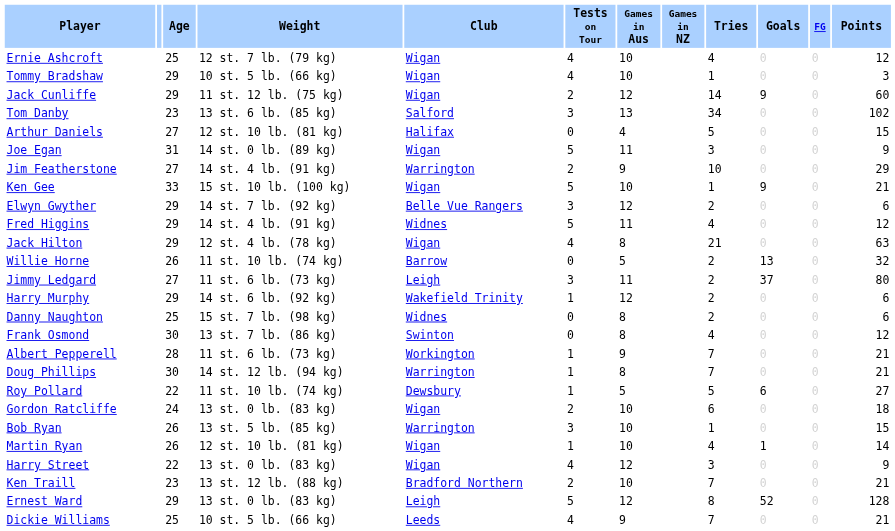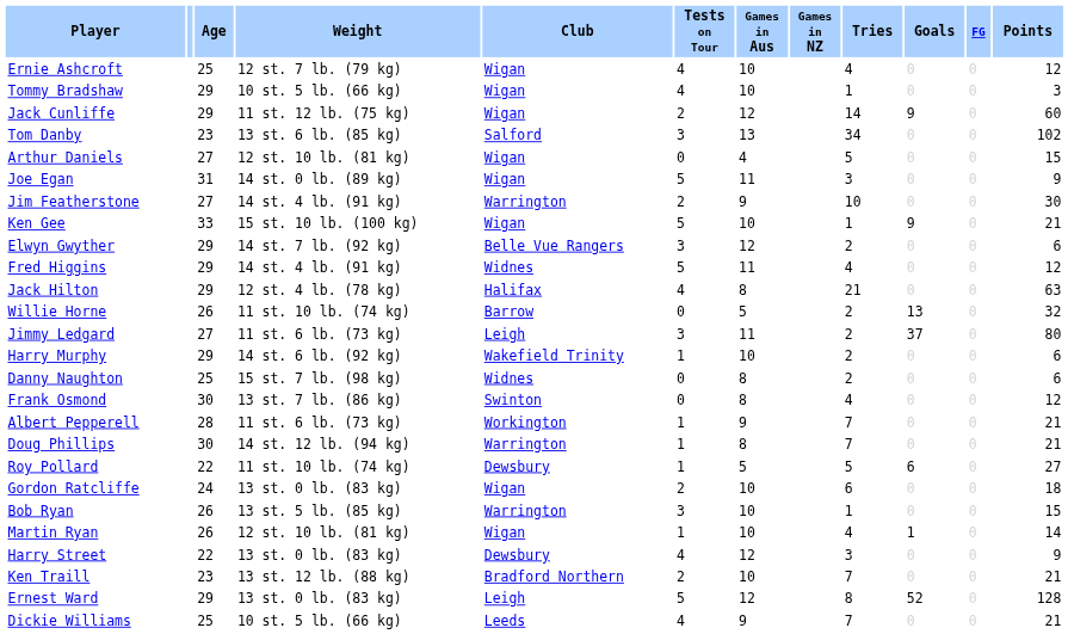 <table class="sortable" border="0" cellspacing="2" cellpadding="2" style="width:80%;" style="text-align:center;">
 <tr style="background:#AAD0FF">
 <th>Player</th>
 <th></th>
 <th>Age<br></th>
 <th>Weight</th>
 <th>Club</th>
 <th>Tests<br><small>on<br>Tour</small></th>
 <th><small>Games<br>in</small><br>Aus</th>
 <th><small>Games<br>in</small><br>NZ<br></th>
 <th>Tries</th>
 <th>Goals</th>
 <th><small><a href='#'>FG</a></small></th>
 <th>Points</th>
 </tr>
 <tr>
 <td align=left> <a href='#'>Ernie Ashcroft</a></td>
 <td></td>
 <td>25</td>
 <td>12 st. 7 lb. (79 kg)</td>
 <td align=left> <a href='#'>Wigan</a></td>
 <td>4</td>
 <td>10</td>
 <td></td>
 <td>4</td>
 <td style="color:lightgray">0</td>
 <td style="color:lightgray">0</td>
 <td align=right>12</td>
 </tr>
 <tr>
 <td align=left> <a href='#'>Tommy Bradshaw</a></td>
 <td></td>
 <td>29</td>
 <td>10 st. 5 lb. (66 kg)</td>
 <td align=left> <a href='#'>Wigan</a></td>
 <td>4</td>
 <td>10</td>
 <td></td>
 <td>1</td>
 <td style="color:lightgray">0</td>
 <td style="color:lightgray">0</td>
 <td align=right>3</td>
 </tr>
 <tr>
 <td align=left> <a href='#'>Jack Cunliffe</a></td>
 <td></td>
 <td>29</td>
 <td>11 st. 12 lb. (75 kg)</td>
 <td align=left> <a href='#'>Wigan</a></td>
 <td>2</td>
 <td>12</td>
 <td></td>
 <td>14</td>
 <td>9</td>
 <td style="color:lightgray">0</td>
 <td align=right>60</td>
 </tr>
 <tr>
 <td align=left> <a href='#'>Tom Danby</a></td>
 <td></td>
 <td>23</td>
 <td>13 st. 6 lb. (85 kg)</td>
 <td align=left> <a href='#'>Salford</a></td>
 <td>3</td>
 <td>13</td>
 <td></td>
 <td>34</td>
 <td style="color:lightgray">0</td>
 <td style="color:lightgray">0</td>
 <td align=right>102</td>
 </tr>
 <tr>
 <td align=left> <a href='#'>Arthur Daniels</a></td>
 <td></td>
 <td>27</td>
 <td>12 st. 10 lb. (81 kg)</td>
-<td align=left> <a href='#'>Halifax</a></td>
+<td align=left> <a href='#'>Wigan</a></td>
 <td>0</td>
 <td>4</td>
 <td></td>
 <td>5</td>
 <td style="color:lightgray">0</td>
 <td style="color:lightgray">0</td>
 <td align=right>15</td>
 </tr>
 <tr>
 <td align=left> <a href='#'>Joe Egan</a></td>
 <td></td>
 <td>31</td>
 <td>14 st. 0 lb. (89 kg)</td>
 <td align=left> <a href='#'>Wigan</a></td>
 <td>5</td>
 <td>11</td>
 <td></td>
 <td>3</td>
 <td style="color:lightgray">0</td>
 <td style="color:lightgray">0</td>
 <td align=right>9</td>
 </tr>
 <tr>
 <td align=left> <a href='#'>Jim Featherstone</a></td>
 <td></td>
 <td>27</td>
 <td>14 st. 4 lb. (91 kg)</td>
 <td align=left> <a href='#'>Warrington</a></td>
 <td>2</td>
 <td>9</td>
 <td></td>
 <td>10</td>
 <td style="color:lightgray">0</td>
 <td style="color:lightgray">0</td>
-<td align=right>29</td>
+<td align=right>30</td>
 </tr>
 <tr>
 <td align=left> <a href='#'>Ken Gee</a></td>
 <td></td>
 <td>33</td>
 <td>15 st. 10 lb. (100 kg)</td>
 <td align=left> <a href='#'>Wigan</a></td>
 <td>5</td>
 <td>10</td>
 <td></td>
 <td>1</td>
 <td>9</td>
 <td style="color:lightgray">0</td>
 <td align=right>21</td>
 </tr>
 <tr>
 <td align=left> <a href='#'>Elwyn Gwyther</a></td>
 <td></td>
 <td>29</td>
 <td>14 st. 7 lb. (92 kg)</td>
 <td align=left> <a href='#'>Belle Vue Rangers</a></td>
 <td>3</td>
 <td>12</td>
 <td></td>
 <td>2</td>
 <td style="color:lightgray">0</td>
 <td style="color:lightgray">0</td>
 <td align=right>6</td>
 </tr>
 <tr>
 <td align=left> <a href='#'>Fred Higgins</a></td>
 <td></td>
 <td>29</td>
 <td>14 st. 4 lb. (91 kg)</td>
 <td align=left> <a href='#'>Widnes</a></td>
 <td>5</td>
 <td>11</td>
 <td></td>
 <td>4</td>
 <td style="color:lightgray">0</td>
 <td style="color:lightgray">0</td>
 <td align=right>12</td>
 </tr>
 <tr>
 <td align=left> <a href='#'>Jack Hilton</a></td>
 <td></td>
 <td>29</td>
 <td>12 st. 4 lb. (78 kg)</td>
-<td align=left> <a href='#'>Wigan</a></td>
+<td align=left> <a href='#'>Halifax</a></td>
 <td>4</td>
 <td>8</td>
 <td></td>
 <td>21</td>
 <td style="color:lightgray">0</td>
 <td style="color:lightgray">0</td>
 <td align=right>63</td>
 </tr>
 <tr>
 <td align=left> <a href='#'>Willie Horne</a></td>
 <td></td>
 <td>26</td>
 <td>11 st. 10 lb. (74 kg)</td>
 <td align=left> <a href='#'>Barrow</a></td>
 <td>0</td>
 <td>5</td>
 <td></td>
 <td>2</td>
 <td>13</td>
 <td style="color:lightgray">0</td>
 <td align=right>32</td>
 </tr>
 <tr>
 <td align=left> <a href='#'>Jimmy Ledgard</a></td>
 <td></td>
 <td>27</td>
 <td>11 st. 6 lb. (73 kg)</td>
 <td align=left> <a href='#'>Leigh</a></td>
 <td>3</td>
 <td>11</td>
 <td></td>
 <td>2</td>
 <td>37</td>
 <td style="color:lightgray">0</td>
 <td align=right>80</td>
 </tr>
 <tr>
 <td align=left> <a href='#'>Harry Murphy</a></td>
 <td></td>
 <td>29</td>
 <td>14 st. 6 lb. (92 kg)</td>
 <td align=left> <a href='#'>Wakefield Trinity</a></td>
 <td>1</td>
-<td>12</td>
+<td>10</td>
 <td></td>
 <td>2</td>
 <td style="color:lightgray">0</td>
 <td style="color:lightgray">0</td>
 <td align=right>6</td>
 </tr>
 <tr>
 <td align=left> <a href='#'>Danny Naughton</a></td>
 <td></td>
 <td>25</td>
 <td>15 st. 7 lb. (98 kg)</td>
 <td align=left> <a href='#'>Widnes</a></td>
 <td>0</td>
 <td>8</td>
 <td></td>
 <td>2</td>
 <td style="color:lightgray">0</td>
 <td style="color:lightgray">0</td>
 <td align=right>6</td>
 </tr>
 <tr>
 <td align=left> <a href='#'>Frank Osmond</a></td>
 <td></td>
 <td>30</td>
 <td>13 st. 7 lb. (86 kg)</td>
 <td align=left> <a href='#'>Swinton</a></td>
 <td>0</td>
 <td>8</td>
 <td></td>
 <td>4</td>
 <td style="color:lightgray">0</td>
 <td style="color:lightgray">0</td>
 <td align=right>12</td>
 </tr>
 <tr>
 <td align=left> <a href='#'>Albert Pepperell</a></td>
 <td></td>
 <td>28</td>
 <td>11 st. 6 lb. (73 kg)</td>
 <td align=left> <a href='#'>Workington</a></td>
 <td>1</td>
 <td>9</td>
 <td></td>
 <td>7</td>
 <td style="color:lightgray">0</td>
 <td style="color:lightgray">0</td>
 <td align=right>21</td>
 </tr>
 <tr>
 <td align=left> <a href='#'>Doug Phillips</a></td>
 <td></td>
 <td>30</td>
 <td>14 st. 12 lb. (94 kg)</td>
 <td align=left> <a href='#'>Warrington</a></td>
 <td>1</td>
 <td>8</td>
 <td></td>
 <td>7</td>
 <td style="color:lightgray">0</td>
 <td style="color:lightgray">0</td>
 <td align=right>21</td>
 </tr>
 <tr>
 <td align=left> <a href='#'>Roy Pollard</a></td>
 <td></td>
 <td>22</td>
 <td>11 st. 10 lb. (74 kg)</td>
 <td align=left> <a href='#'>Dewsbury</a></td>
 <td>1</td>
 <td>5</td>
 <td></td>
 <td>5</td>
 <td>6</td>
 <td style="color:lightgray">0</td>
 <td align=right>27</td>
 </tr>
 <tr>
 <td align=left> <a href='#'>Gordon Ratcliffe</a></td>
 <td></td>
 <td>24</td>
 <td>13 st. 0 lb. (83 kg)</td>
 <td align=left> <a href='#'>Wigan</a></td>
 <td>2</td>
 <td>10</td>
 <td></td>
 <td>6</td>
 <td style="color:lightgray">0</td>
 <td style="color:lightgray">0</td>
 <td align=right>18</td>
 </tr>
 <tr>
 <td align=left> <a href='#'>Bob Ryan</a></td>
 <td></td>
 <td>26</td>
 <td>13 st. 5 lb. (85 kg)</td>
 <td align=left> <a href='#'>Warrington</a></td>
 <td>3</td>
 <td>10</td>
 <td></td>
 <td>1</td>
 <td style="color:lightgray">0</td>
 <td style="color:lightgray">0</td>
 <td align=right>15</td>
 </tr>
 <tr>
 <td align=left> <a href='#'>Martin Ryan</a></td>
 <td></td>
 <td>26</td>
 <td>12 st. 10 lb. (81 kg)</td>
 <td align=left> <a href='#'>Wigan</a></td>
 <td>1</td>
 <td>10</td>
 <td></td>
 <td>4</td>
 <td>1</td>
 <td style="color:lightgray">0</td>
 <td align=right>14</td>
 </tr>
 <tr>
 <td align=left> <a href='#'>Harry Street</a></td>
 <td></td>
 <td>22</td>
 <td>13 st. 0 lb. (83 kg)</td>
-<td align=left> <a href='#'>Wigan</a></td>
+<td align=left> <a href='#'>Dewsbury</a></td>
 <td>4</td>
 <td>12</td>
 <td></td>
 <td>3</td>
 <td style="color:lightgray">0</td>
 <td style="color:lightgray">0</td>
 <td align=right>9</td>
 </tr>
 <tr>
 <td align=left> <a href='#'>Ken Traill</a></td>
 <td></td>
 <td>23</td>
 <td>13 st. 12 lb. (88 kg)</td>
 <td align=left> <a href='#'>Bradford Northern</a></td>
 <td>2</td>
 <td>10</td>
 <td></td>
 <td>7</td>
 <td style="color:lightgray">0</td>
 <td style="color:lightgray">0</td>
 <td align=right>21</td>
 </tr>
 <tr>
 <td align=left> <a href='#'>Ernest Ward</a></td>
 <td></td>
 <td>29</td>
 <td>13 st. 0 lb. (83 kg)</td>
 <td align=left> <a href='#'>Leigh</a></td>
 <td>5</td>
 <td>12</td>
 <td></td>
 <td>8</td>
 <td>52</td>
 <td style="color:lightgray">0</td>
 <td align=right>128</td>
 </tr>
 <tr>
 <td align=left> <a href='#'>Dickie Williams</a></td>
 <td></td>
 <td>25</td>
 <td>10 st. 5 lb. (66 kg)</td>
 <td align=left> <a href='#'>Leeds</a></td>
 <td>4</td>
 <td>9</td>
 <td></td>
 <td>7</td>
 <td style="color:lightgray">0</td>
 <td style="color:lightgray">0</td>
 <td align=right>21</td>
 </tr>
 </table>
